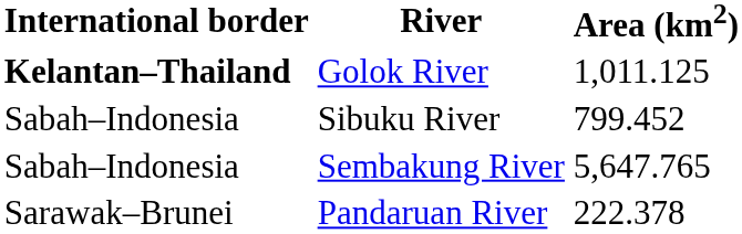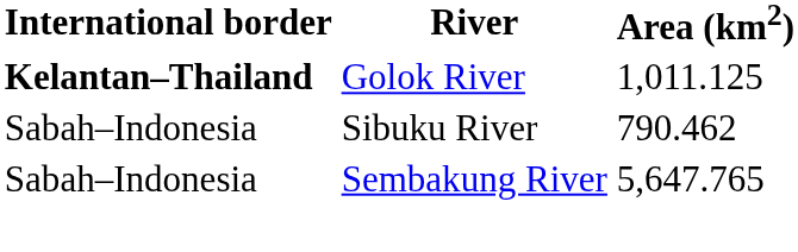 <table class="sortable">
 <tr>
 <th>International border</th>
 <th>River</th>
 <th>Area (km<sup>2</sup>)</th>
 </tr>
 <tr>
 <td><strong>Kelantan–Thailand</strong></td>
 <td><a href='#'>Golok River</a></td>
 <td>1,011.125</td>
 </tr>
 <tr>
 <td>Sabah–Indonesia</td>
 <td>Sibuku River</td>
-<td>799.452</td>
+<td>790.462</td>
 </tr>
 <tr>
 <td>Sabah–Indonesia</td>
 <td><a href='#'>Sembakung River</a></td>
 <td>5,647.765</td>
 </tr>
-<tr>
-<td>Sarawak–Brunei</td>
-<td><a href='#'>Pandaruan River</a></td>
-<td>222.378</td>
-</tr>
 </table>
